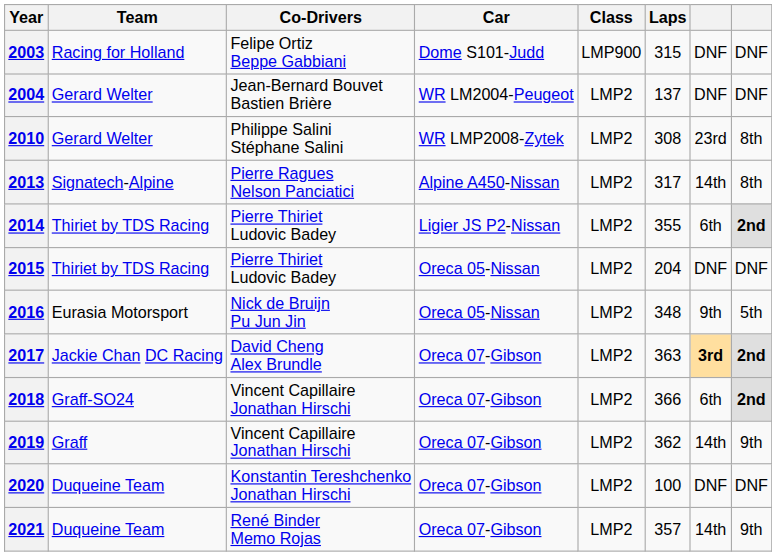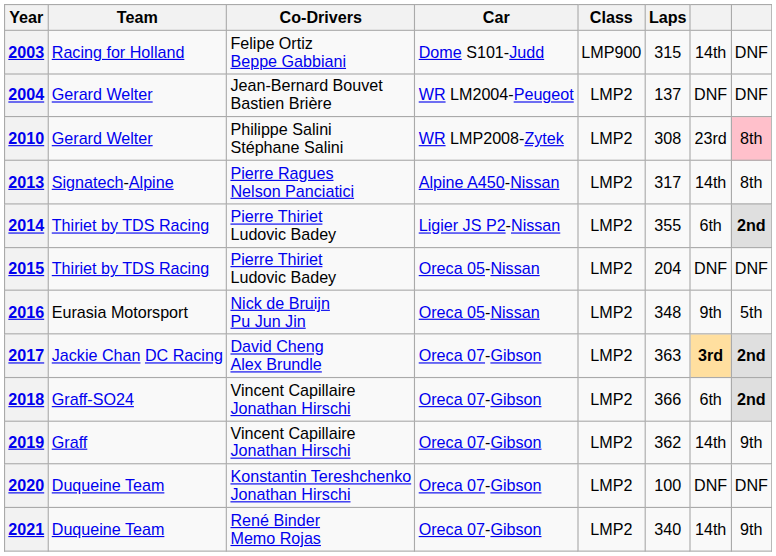 <table class="wikitable" style="text-align:center; font-size:90%">
 <tr>
 <th>Year</th>
 <th>Team</th>
 <th>Co-Drivers</th>
 <th>Car</th>
 <th>Class</th>
 <th>Laps</th>
 <th></th>
 <th></th>
 </tr>
 <tr>
 <th><a href='#'>2003</a></th>
 <td align="left"> <a href='#'>Racing for Holland</a></td>
 <td align="left"> Felipe Ortiz<br> <a href='#'>Beppe Gabbiani</a></td>
 <td align="left"><a href='#'>Dome</a> S101-<a href='#'>Judd</a></td>
 <td>LMP900</td>
 <td>315</td>
-<td>DNF</td>
+<td>14th</td>
 <td>DNF</td>
 </tr>
 <tr>
 <th><a href='#'>2004</a></th>
 <td align="left"> <a href='#'>Gerard Welter</a></td>
 <td align="left"> Jean-Bernard Bouvet<br> Bastien Brière</td>
 <td align="left" nowrap><a href='#'>WR</a> LM2004-<a href='#'>Peugeot</a></td>
 <td>LMP2</td>
 <td>137</td>
 <td>DNF</td>
 <td>DNF</td>
 </tr>
 <tr>
 <th><a href='#'>2010</a></th>
 <td align="left"> <a href='#'>Gerard Welter</a></td>
 <td align="left"> Philippe Salini<br> Stéphane Salini</td>
 <td align="left"><a href='#'>WR</a> LMP2008-<a href='#'>Zytek</a></td>
 <td>LMP2</td>
 <td>308</td>
 <td>23rd</td>
-<td>8th</td>
+<td style="background: pink;">8th</td>
 </tr>
 <tr>
 <th><a href='#'>2013</a></th>
 <td align="left"> <a href='#'>Signatech</a>-<a href='#'>Alpine</a></td>
 <td align="left"> <a href='#'>Pierre Ragues</a><br> <a href='#'>Nelson Panciatici</a></td>
 <td align="left"><a href='#'>Alpine A450</a>-<a href='#'>Nissan</a></td>
 <td>LMP2</td>
 <td>317</td>
 <td>14th</td>
 <td>8th</td>
 </tr>
 <tr>
 <th><a href='#'>2014</a></th>
 <td align="left"> <a href='#'>Thiriet by TDS Racing</a></td>
 <td align="left"> <a href='#'>Pierre Thiriet</a><br> Ludovic Badey</td>
 <td align="left"><a href='#'>Ligier JS P2</a>-<a href='#'>Nissan</a></td>
 <td>LMP2</td>
 <td>355</td>
 <td>6th</td>
 <td style="background:#DFDFDF;"><strong>2nd</strong></td>
 </tr>
 <tr>
 <th><a href='#'>2015</a></th>
 <td align="left"> <a href='#'>Thiriet by TDS Racing</a></td>
 <td align="left"> <a href='#'>Pierre Thiriet</a><br> Ludovic Badey</td>
 <td align="left"><a href='#'>Oreca 05</a>-<a href='#'>Nissan</a></td>
 <td>LMP2</td>
 <td>204</td>
 <td>DNF</td>
 <td>DNF</td>
 </tr>
 <tr>
 <th><a href='#'>2016</a></th>
 <td align="left"> Eurasia Motorsport</td>
 <td align="left"> <a href='#'>Nick de Bruijn</a><br> <a href='#'>Pu Jun Jin</a></td>
 <td align="left"><a href='#'>Oreca 05</a>-<a href='#'>Nissan</a></td>
 <td>LMP2</td>
 <td>348</td>
 <td>9th</td>
 <td>5th</td>
 </tr>
 <tr>
 <th><a href='#'>2017</a></th>
 <td align="left" nowrap> <a href='#'>Jackie Chan</a> <a href='#'>DC Racing</a></td>
 <td align="left"> <a href='#'>David Cheng</a><br> <a href='#'>Alex Brundle</a></td>
 <td align="left"><a href='#'>Oreca 07</a>-<a href='#'>Gibson</a></td>
 <td>LMP2</td>
 <td>363</td>
 <td style="background:#ffdf9f;"><strong>3rd</strong></td>
 <td style="background:#dfdfdf;"><strong>2nd</strong></td>
 </tr>
 <tr>
 <th><a href='#'>2018</a></th>
 <td align="left"> <a href='#'>Graff-SO24</a></td>
 <td align="left"> Vincent Capillaire<br> <a href='#'>Jonathan Hirschi</a></td>
 <td align="left"><a href='#'>Oreca 07</a>-<a href='#'>Gibson</a></td>
 <td>LMP2</td>
 <td>366</td>
 <td>6th</td>
 <td style="background:#DFDFDF;"><strong>2nd</strong></td>
 </tr>
 <tr>
 <th><a href='#'>2019</a></th>
 <td align="left"> <a href='#'>Graff</a></td>
 <td align="left"> Vincent Capillaire<br> <a href='#'>Jonathan Hirschi</a></td>
 <td align="left"><a href='#'>Oreca 07</a>-<a href='#'>Gibson</a></td>
 <td>LMP2</td>
 <td>362</td>
 <td>14th</td>
 <td>9th</td>
 </tr>
 <tr>
 <th><a href='#'>2020</a></th>
 <td align="left"> <a href='#'>Duqueine Team</a></td>
 <td align="left" nowrap> <a href='#'>Konstantin Tereshchenko</a><br> <a href='#'>Jonathan Hirschi</a></td>
 <td align="left"><a href='#'>Oreca 07</a>-<a href='#'>Gibson</a></td>
 <td>LMP2</td>
 <td>100</td>
 <td>DNF</td>
 <td>DNF</td>
 </tr>
 <tr>
 <th><a href='#'>2021</a></th>
 <td align="left"> <a href='#'>Duqueine Team</a></td>
 <td align="left"> <a href='#'>René Binder</a><br> <a href='#'>Memo Rojas</a></td>
 <td align="left"><a href='#'>Oreca 07</a>-<a href='#'>Gibson</a></td>
 <td>LMP2</td>
-<td>357</td>
+<td>340</td>
 <td>14th</td>
 <td>9th</td>
 </tr>
 </table>
